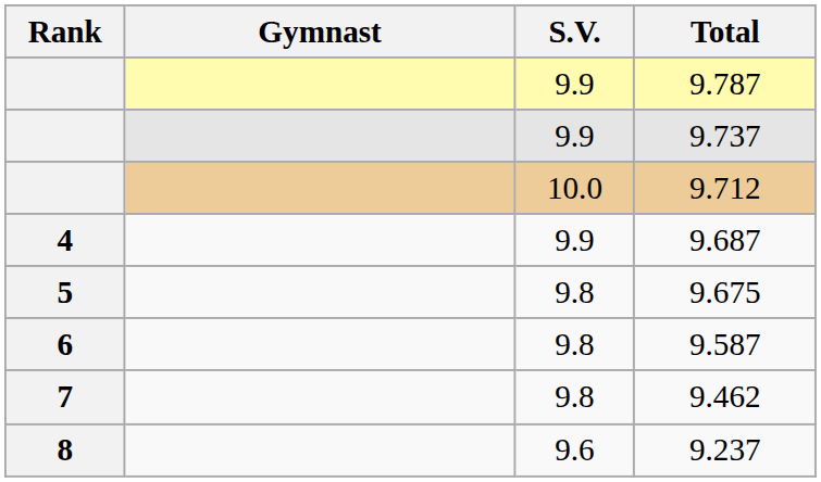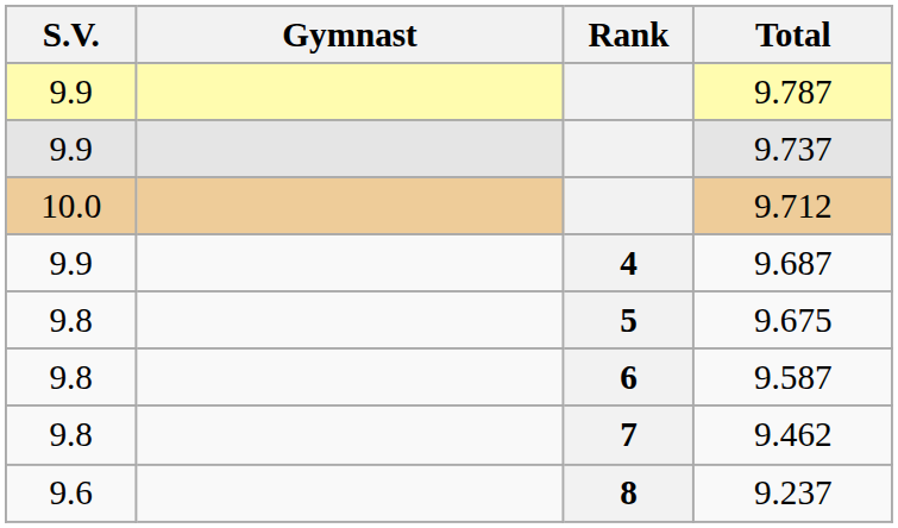 <table class="wikitable sortable" style="text-align:center; font-size:95%">
 <tr>
+<th scope="col" style="width:50px;">S.V.</th>
+<th scope="col" style="width:180px;">Gymnast</th>
 <th scope="col" style="width:50px;">Rank</th>
-<th scope="col" style="width:180px;">Gymnast</th>
-<th scope="col" style="width:50px;">S.V.</th>
 <th scope="col" style="width:80px;">Total</th>
 </tr>
 <tr style="background:#fffcaf;">
+<td>9.9</td>
+<td style="text-align:left;"></td>
 <th scope=row style="text-align:center"></th>
-<td style="text-align:left;"></td>
-<td>9.9</td>
 <td>9.787</td>
 </tr>
 <tr style="background:#e5e5e5;">
+<td>9.9</td>
+<td style="text-align:left;"></td>
 <th scope=row style="text-align:center"></th>
-<td style="text-align:left;"></td>
-<td>9.9</td>
 <td>9.737</td>
 </tr>
 <tr style="background:#ec9;">
+<td>10.0</td>
+<td style="text-align:left;"></td>
 <th scope=row style="text-align:center"></th>
-<td style="text-align:left;"></td>
-<td>10.0</td>
 <td>9.712</td>
 </tr>
 <tr>
+<td>9.9</td>
+<td style="text-align:left;"></td>
 <th scope=row style="text-align:center">4</th>
-<td style="text-align:left;"></td>
-<td>9.9</td>
 <td>9.687</td>
 </tr>
 <tr>
+<td>9.8</td>
+<td style="text-align:left;"></td>
 <th scope=row style="text-align:center">5</th>
-<td style="text-align:left;"></td>
-<td>9.8</td>
 <td>9.675</td>
 </tr>
 <tr>
+<td>9.8</td>
+<td style="text-align:left;"></td>
 <th scope=row style="text-align:center">6</th>
-<td style="text-align:left;"></td>
-<td>9.8</td>
 <td>9.587</td>
 </tr>
 <tr>
+<td>9.8</td>
+<td style="text-align:left;"></td>
 <th scope=row style="text-align:center">7</th>
-<td style="text-align:left;"></td>
-<td>9.8</td>
 <td>9.462</td>
 </tr>
 <tr>
+<td>9.6</td>
+<td style="text-align:left;"></td>
 <th scope=row style="text-align:center">8</th>
-<td style="text-align:left;"></td>
-<td>9.6</td>
 <td>9.237</td>
 </tr>
 </table>
